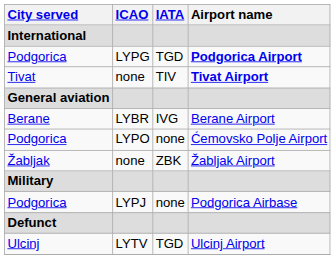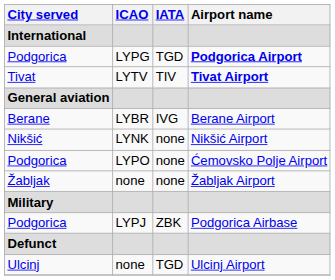 <table class="wikitable sortable">
 <tr valign="baseline">
 <th style="text-align:left; white-space:nowrap;"><a href='#'>City served</a></th>
 <th style="text-align:left;"><a href='#'>ICAO</a></th>
 <th style="text-align:left;"><a href='#'>IATA</a></th>
 <th style="text-align:left; white-space:nowrap;">Airport name</th>
 </tr>
 <tr style="background-color:#DDDDDD;">
 <td> <strong>International</strong></td>
 <td></td>
 <td></td>
 <td></td>
 </tr>
 <tr valign="top">
 <td><a href='#'>Podgorica</a></td>
 <td>LYPG</td>
 <td>TGD</td>
 <td><strong><a href='#'>Podgorica Airport</a></strong></td>
 </tr>
 <tr valign="top">
 <td><a href='#'>Tivat</a></td>
-<td>none</td>
+<td>LYTV</td>
 <td>TIV</td>
 <td><strong><a href='#'>Tivat Airport</a></strong></td>
 </tr>
 <tr style="background-color:#DDDDDD;">
 <td> <strong>General aviation</strong></td>
 <td></td>
 <td></td>
 <td></td>
 </tr>
 <tr valign="top">
 <td><a href='#'>Berane</a></td>
 <td>LYBR</td>
 <td>IVG</td>
 <td><a href='#'>Berane Airport</a></td>
 </tr>
 <tr valign="top">
+<td><a href='#'>Nikšić</a></td>
+<td>LYNK</td>
+<td>none</td>
+<td><a href='#'>Nikšić Airport</a></td>
+</tr>
+<tr valign="top">
 <td><a href='#'>Podgorica</a></td>
 <td>LYPO</td>
 <td>none</td>
 <td><a href='#'>Ćemovsko Polje Airport</a></td>
 </tr>
 <tr valign="top">
 <td><a href='#'>Žabljak</a></td>
 <td>none</td>
-<td>ZBK</td>
+<td>none</td>
 <td><a href='#'>Žabljak Airport</a></td>
 </tr>
 <tr style="background-color:#DDDDDD;">
 <td> <strong>Military</strong></td>
 <td></td>
 <td></td>
 <td></td>
 </tr>
 <tr valign="top">
 <td><a href='#'>Podgorica</a></td>
 <td>LYPJ</td>
-<td>none</td>
+<td>ZBK</td>
 <td><a href='#'>Podgorica Airbase</a></td>
 </tr>
 <tr style="background-color:#DDDDDD;">
 <td> <strong>Defunct</strong></td>
 <td></td>
 <td></td>
 <td></td>
 </tr>
 <tr valign="top">
 <td><a href='#'>Ulcinj</a></td>
-<td>LYTV</td>
+<td>none</td>
 <td>TGD</td>
 <td><a href='#'>Ulcinj Airport</a></td>
 </tr>
 <tr valign="top">
 </tr>
 </table>
